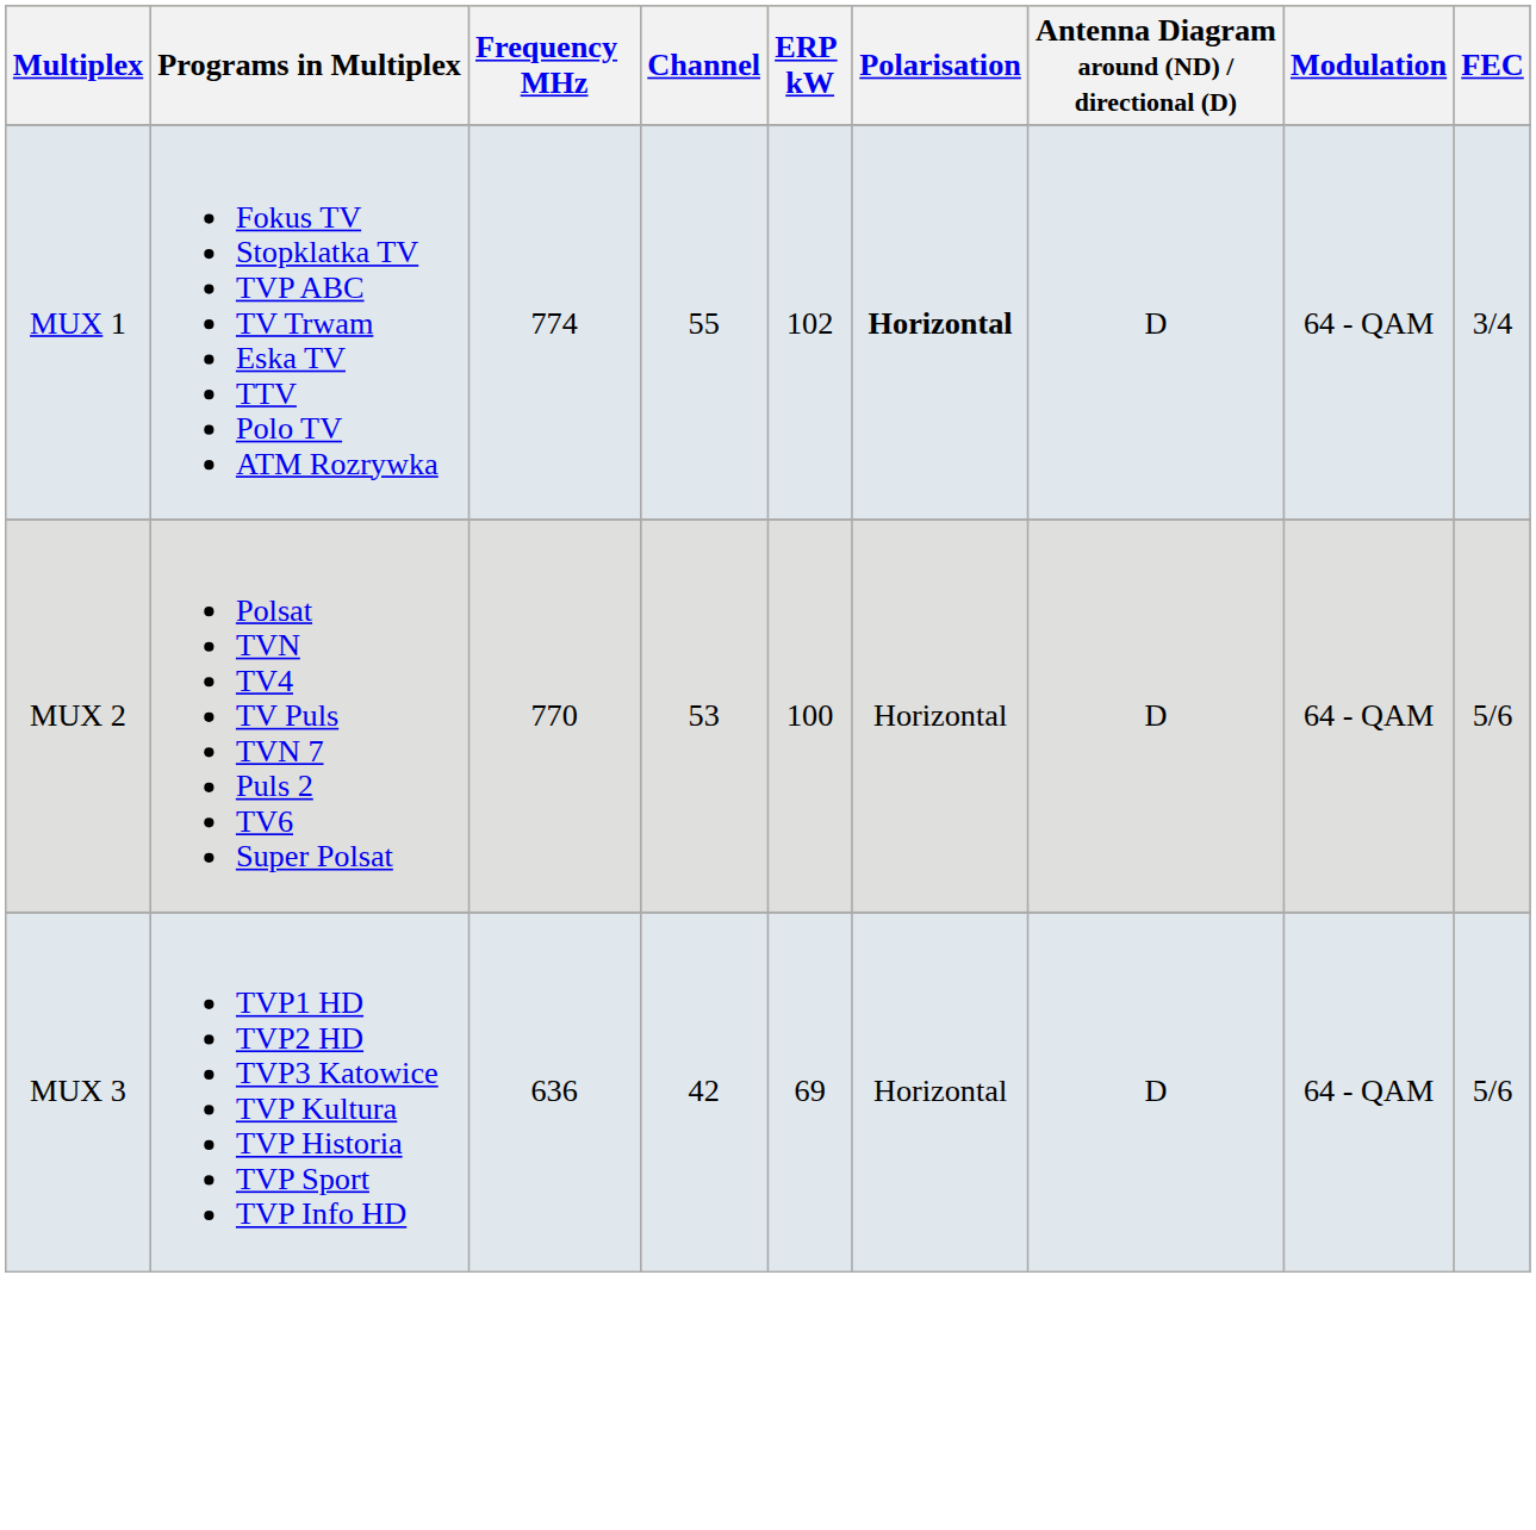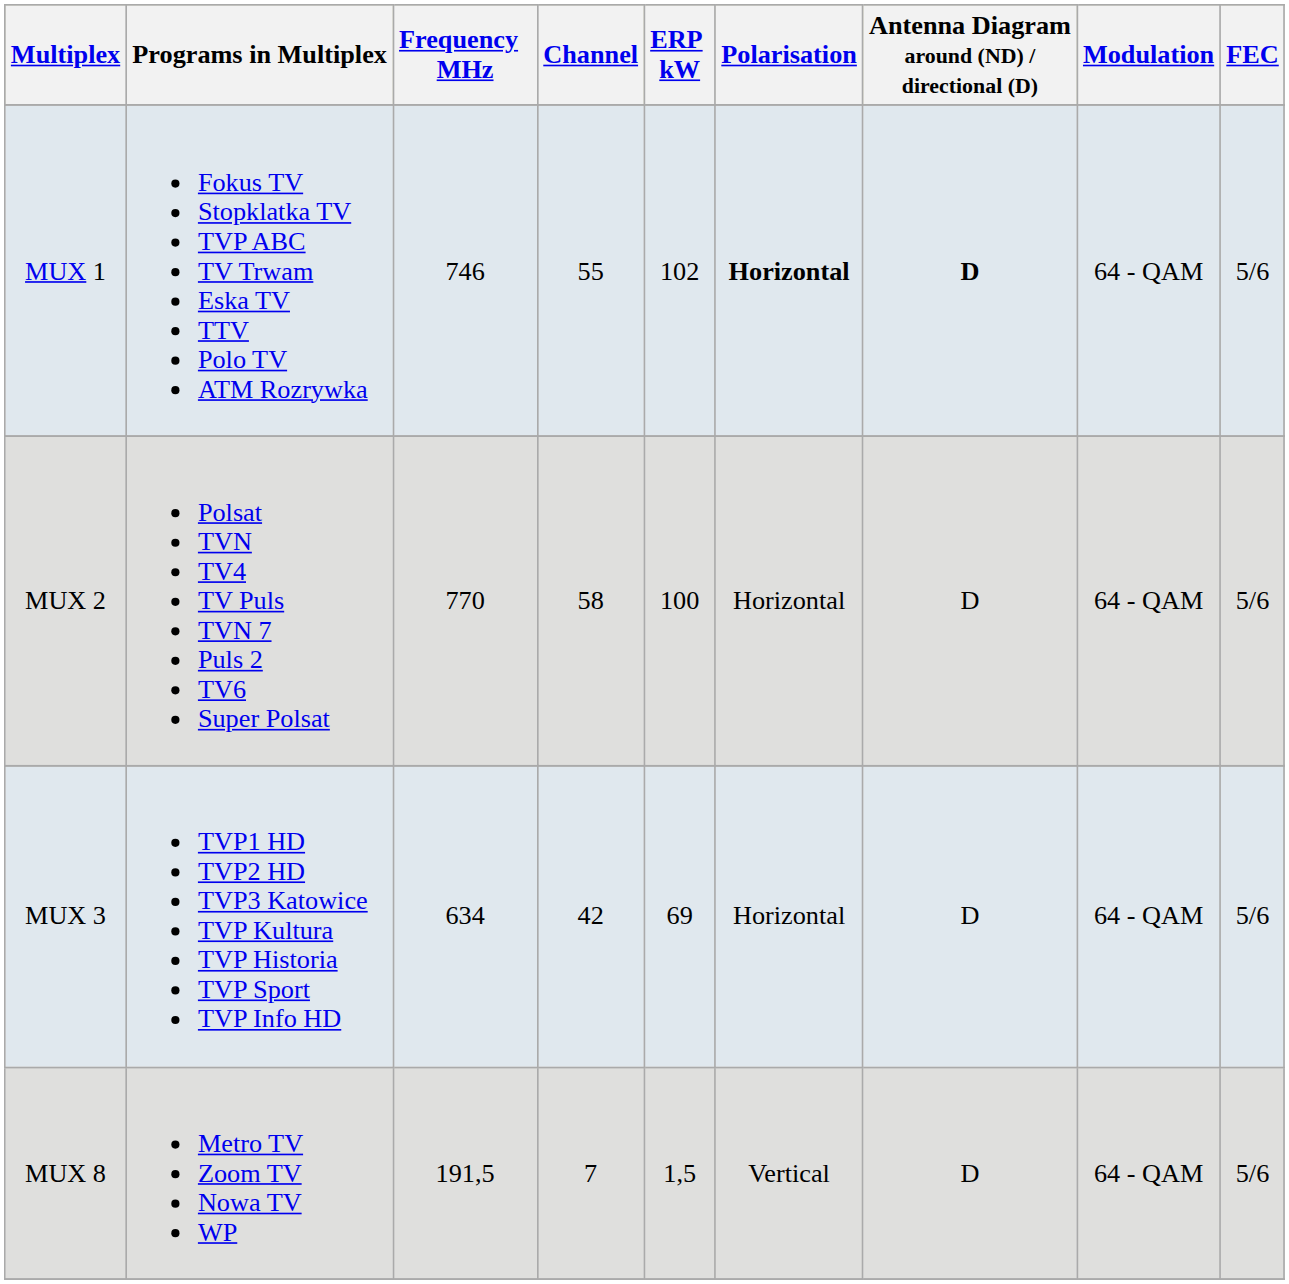 <table class="wikitable"|width="100%">
 <tr style="background:#cccc99;">
 <th><a href='#'>Multiplex</a></th>
 <th>Programs in Multiplex</th>
 <th><a href='#'>Frequency</a>  <br><a href='#'>MHz</a></th>
 <th><a href='#'>Channel</a></th>
 <th><a href='#'>ERP</a> <br><a href='#'>kW</a></th>
 <th><a href='#'>Polarisation</a></th>
 <th>Antenna Diagram<br><small>around (ND) /<br>directional (D)</small></th>
 <th><a href='#'>Modulation</a></th>
 <th><a href='#'>FEC</a></th>
 </tr>
 <tr align="center">
 </tr>
 <tr style="background:#E0E8EE;">
 <td align="center"><a href='#'>MUX</a> 1</td>
 <td><br><ul><li><a href='#'>Fokus TV</a></li><li><a href='#'>Stopklatka TV</a></li><li><a href='#'>TVP ABC</a></li><li><a href='#'>TV Trwam</a></li><li><a href='#'>Eska TV</a></li><li><a href='#'>TTV</a></li><li><a href='#'>Polo TV</a></li><li><a href='#'>ATM Rozrywka</a></li></ul></td>
-<td align="center">774</td>
+<td align="center">746</td>
 <td align="center">55</td>
 <td align="center">102</td>
 <td align="center"><strong>Horizontal</strong></td>
-<td align="center">D</td>
+<td align="center"><strong>D</strong></td>
 <td align="center">64 - QAM</td>
-<td align="center">3/4</td>
+<td align="center">5/6</td>
 </tr>
 <tr align="center">
 </tr>
 <tr style="background:#dfdfdd;">
 <td align="center">MUX 2</td>
 <td><br><ul><li><a href='#'>Polsat</a></li><li><a href='#'>TVN</a></li><li><a href='#'>TV4</a></li><li><a href='#'>TV Puls</a></li><li><a href='#'>TVN 7</a></li><li><a href='#'>Puls 2</a></li><li><a href='#'>TV6</a></li><li><a href='#'>Super Polsat</a></li></ul></td>
 <td align="center">770</td>
-<td align="center">53</td>
+<td align="center">58</td>
 <td align="center">100</td>
 <td align="center">Horizontal</td>
 <td align="center">D</td>
 <td align="center">64 - QAM</td>
 <td align="center">5/6</td>
 </tr>
 <tr align="center">
 </tr>
 <tr style="background:#E0E8EE;">
 <td align="center">MUX 3</td>
 <td><br><ul><li><a href='#'>TVP1 HD</a></li><li><a href='#'>TVP2 HD</a></li><li><a href='#'>TVP3 Katowice</a></li><li><a href='#'>TVP Kultura</a></li><li><a href='#'>TVP Historia</a></li><li><a href='#'>TVP Sport</a></li><li><a href='#'>TVP Info HD</a></li></ul></td>
-<td align="center">636</td>
+<td align="center">634</td>
 <td align="center">42</td>
 <td align="center">69</td>
 <td align="center">Horizontal</td>
 <td align="center">D</td>
 <td align="center">64 - QAM</td>
 <td align="center">5/6</td>
 </tr>
+<tr style="background:#dfdfdd;">
+<td align="center">MUX 8</td>
+<td><br><ul><li><a href='#'>Metro TV</a></li><li><a href='#'>Zoom TV</a></li><li><a href='#'>Nowa TV</a></li><li><a href='#'>WP</a></li></ul></td>
+<td align="center">191,5</td>
+<td align="center">7</td>
+<td align="center">1,5</td>
+<td align="center">Vertical</td>
+<td align="center">D</td>
+<td align="center">64 - QAM</td>
+<td align="center">5/6</td>
+</tr>
 <tr align="center">
 </tr>
 </table>
